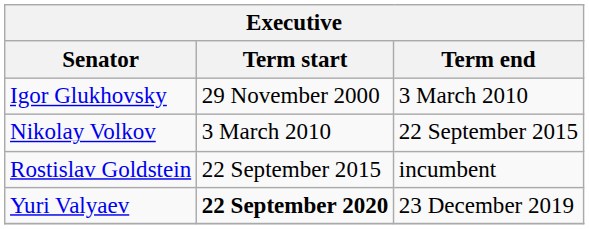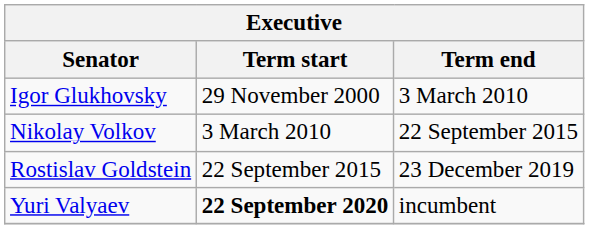 <table class="wikitable sortable">
 <tr>
 <th colspan=3>Executive</th>
 </tr>
 <tr>
 <th>Senator</th>
 <th>Term start</th>
 <th>Term end</th>
 </tr>
 <tr>
 <td><a href='#'>Igor Glukhovsky</a></td>
 <td>29 November 2000</td>
 <td>3 March 2010</td>
 </tr>
 <tr>
 <td><a href='#'>Nikolay Volkov</a></td>
 <td>3 March 2010</td>
 <td>22 September 2015</td>
 </tr>
 <tr>
 <td><a href='#'>Rostislav Goldstein</a></td>
 <td>22 September 2015</td>
-<td>incumbent</td>
+<td>23 December 2019</td>
 </tr>
 <tr>
 <td><a href='#'>Yuri Valyaev</a></td>
 <td><strong>22 September 2020</strong></td>
-<td>23 December 2019</td>
+<td>incumbent</td>
 </tr>
 <tr>
 </tr>
 </table>
